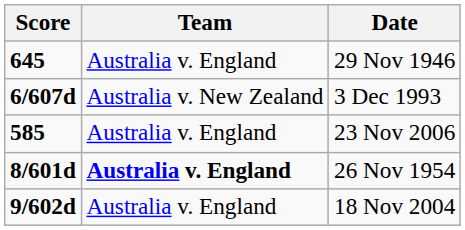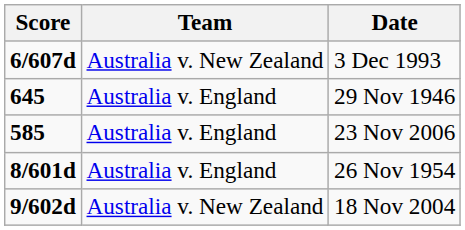 <table class="wikitable">
 <tr>
 <th>Score</th>
 <th>Team</th>
 <th>Date</th>
 </tr>
 <tr>
+<td><strong>6/607d</strong></td>
+<td> <a href='#'>Australia</a> v. New Zealand</td>
+<td>3 Dec 1993</td>
+</tr>
+<tr>
 <td><strong>645</strong></td>
 <td> <a href='#'>Australia</a> v. England</td>
 <td>29 Nov 1946</td>
-</tr>
-<tr>
-<td><strong>6/607d</strong></td>
-<td> <a href='#'>Australia</a> v. New Zealand</td>
-<td>3 Dec 1993</td>
 </tr>
 <tr>
 <td><strong>585</strong></td>
 <td> <a href='#'>Australia</a> v. England</td>
 <td>23 Nov 2006</td>
 </tr>
 <tr>
 <td><strong>8/601d</strong></td>
-<td><strong> <a href='#'>Australia</a> v. England</strong></td>
+<td> <a href='#'>Australia</a> v. England</td>
 <td>26 Nov 1954</td>
 </tr>
 <tr>
 <td><strong>9/602d</strong></td>
-<td> <a href='#'>Australia</a> v. England</td>
+<td> <a href='#'>Australia</a> v. New Zealand</td>
 <td>18 Nov 2004</td>
 </tr>
 </table>
